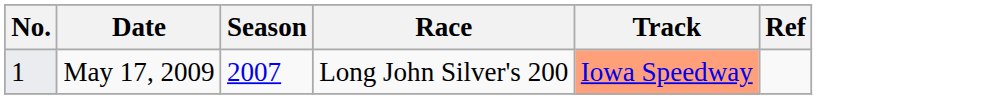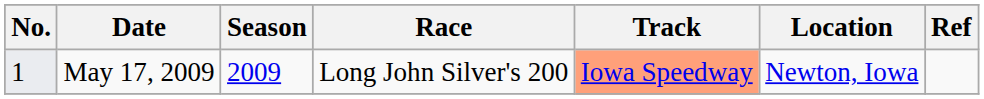 <table class="wikitable" style="font-size:95%">
 <tr>
 <th>No.</th>
 <th>Date</th>
 <th>Season</th>
 <th>Race</th>
 <th>Track</th>
+<th>Location</th>
 <th scope="col" class="unsortable">Ref</th>
 </tr>
 <tr>
 <td style="text-align:left; background:#eaecf0;">1</td>
 <td>May 17, 2009</td>
-<td><a href='#'>2007</a></td>
+<td><a href='#'>2009</a></td>
 <td>Long John Silver's 200</td>
 <td style="background: lightsalmon;"><a href='#'>Iowa Speedway</a></td>
+<td><a href='#'>Newton, Iowa</a></td>
 <td></td>
 </tr>
 </table>
